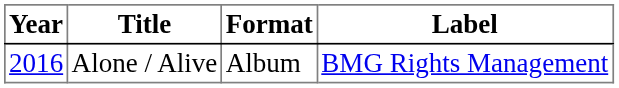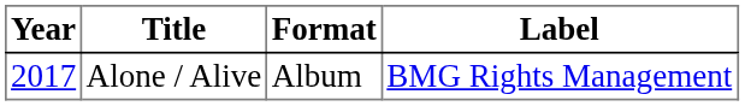 <table border=1 cellpadding=2 style="border-collapse:collapse;">
 <tr style="border-bottom:1px solid black;">
 <th>Year</th>
 <th>Title</th>
 <th>Format</th>
 <th>Label</th>
 </tr>
 <tr>
-<td><a href='#'>2016</a></td>
+<td><a href='#'>2017</a></td>
 <td>Alone / Alive</td>
 <td>Album</td>
 <td><a href='#'>BMG Rights Management</a></td>
 </tr>
 </table>
